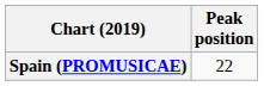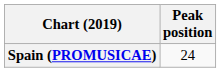 <table class="wikitable plainrowheaders" style="text-align:center">
 <tr>
 <th scope="col">Chart (2019)</th>
 <th scope="col">Peak<br>position</th>
 </tr>
 <tr>
 <th scope="row">Spain (<a href='#'>PROMUSICAE</a>)</th>
-<td>22</td>
+<td>24</td>
 </tr>
 </table>
